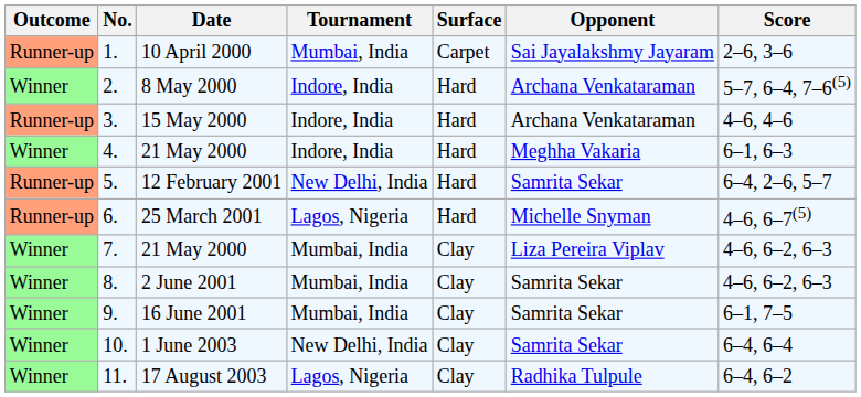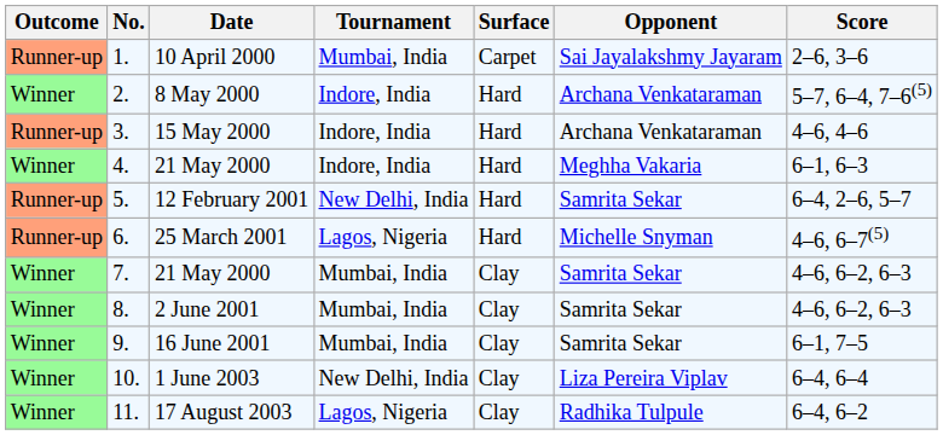 <table class="sortable wikitable">
 <tr>
 <th>Outcome</th>
 <th>No.</th>
 <th>Date</th>
 <th>Tournament</th>
 <th>Surface</th>
 <th>Opponent</th>
 <th class="unsortable">Score</th>
 </tr>
 <tr style="background:#f0f8ff;">
 <td bgcolor="FFA07A">Runner-up</td>
 <td>1.</td>
 <td>10 April 2000</td>
 <td><a href='#'>Mumbai</a>, India</td>
 <td>Carpet</td>
 <td> <a href='#'>Sai Jayalakshmy Jayaram</a></td>
 <td>2–6, 3–6</td>
 </tr>
 <tr style="background:#f0f8ff;">
 <td style="background:#98fb98;">Winner</td>
 <td>2.</td>
 <td>8 May 2000</td>
 <td><a href='#'>Indore</a>, India</td>
 <td>Hard</td>
 <td> <a href='#'>Archana Venkataraman</a></td>
 <td>5–7, 6–4, 7–6<sup>(5)</sup></td>
 </tr>
 <tr style="background:#f0f8ff;">
 <td bgcolor="FFA07A">Runner-up</td>
 <td>3.</td>
 <td>15 May 2000</td>
 <td>Indore, India</td>
 <td>Hard</td>
 <td> Archana Venkataraman</td>
 <td>4–6, 4–6</td>
 </tr>
 <tr bgcolor="#f0f8ff">
 <td style="background:#98fb98;">Winner</td>
 <td>4.</td>
 <td>21 May 2000</td>
 <td>Indore, India</td>
 <td>Hard</td>
 <td> <a href='#'>Meghha Vakaria</a></td>
 <td>6–1, 6–3</td>
 </tr>
 <tr style="background:#f0f8ff;">
 <td bgcolor="FFA07A">Runner-up</td>
 <td>5.</td>
 <td>12 February 2001</td>
 <td><a href='#'>New Delhi</a>, India</td>
 <td>Hard</td>
 <td> <a href='#'>Samrita Sekar</a></td>
 <td>6–4, 2–6, 5–7</td>
 </tr>
 <tr bgcolor="#f0f8ff">
 <td bgcolor="FFA07A">Runner-up</td>
 <td>6.</td>
 <td>25 March 2001</td>
 <td><a href='#'>Lagos</a>, Nigeria</td>
 <td>Hard</td>
 <td> <a href='#'>Michelle Snyman</a></td>
 <td>4–6, 6–7<sup>(5)</sup></td>
 </tr>
 <tr bgcolor="#f0f8ff">
 <td style="background:#98fb98;">Winner</td>
 <td>7.</td>
 <td>21 May 2000</td>
 <td>Mumbai, India</td>
 <td>Clay</td>
-<td> <a href='#'>Liza Pereira Viplav</a></td>
+<td> <a href='#'>Samrita Sekar</a></td>
 <td>4–6, 6–2, 6–3</td>
 </tr>
 <tr bgcolor="#f0f8ff">
 <td style="background:#98fb98;">Winner</td>
 <td>8.</td>
 <td>2 June 2001</td>
 <td>Mumbai, India</td>
 <td>Clay</td>
 <td> Samrita Sekar</td>
 <td>4–6, 6–2, 6–3</td>
 </tr>
 <tr bgcolor="#f0f8ff">
 <td style="background:#98fb98;">Winner</td>
 <td>9.</td>
 <td>16 June 2001</td>
 <td>Mumbai, India</td>
 <td>Clay</td>
 <td> Samrita Sekar</td>
 <td>6–1, 7–5</td>
 </tr>
 <tr bgcolor="#f0f8ff">
 <td style="background:#98fb98;">Winner</td>
 <td>10.</td>
 <td>1 June 2003</td>
 <td>New Delhi, India</td>
 <td>Clay</td>
-<td> <a href='#'>Samrita Sekar</a></td>
+<td> <a href='#'>Liza Pereira Viplav</a></td>
 <td>6–4, 6–4</td>
 </tr>
 <tr bgcolor="#f0f8ff">
 <td style="background:#98fb98;">Winner</td>
 <td>11.</td>
 <td>17 August 2003</td>
 <td><a href='#'>Lagos</a>, Nigeria</td>
 <td>Clay</td>
 <td> <a href='#'>Radhika Tulpule</a></td>
 <td>6–4, 6–2</td>
 </tr>
 </table>
